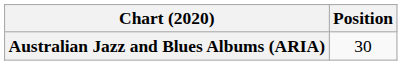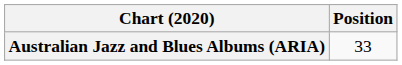 <table class="wikitable plainrowheaders" style="text-align:center">
 <tr>
 <th scope="col">Chart (2020)</th>
 <th scope="col">Position</th>
 </tr>
 <tr>
 <th scope="row">Australian Jazz and Blues Albums (ARIA)</th>
-<td>30</td>
+<td>33</td>
 </tr>
 </table>
